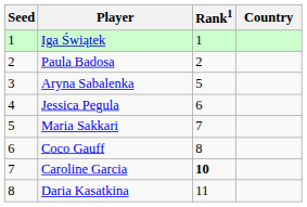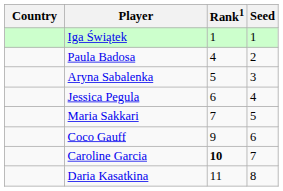 <table class="wikitable" border="1">
 <tr -bgcolor=#cfc>
-<th>Seed</th>
+<th width="70">Country</th>
 <th width="175">Player</th>
 <th>Rank<sup>1</sup></th>
-<th width="70">Country</th>
+<th>Seed</th>
 </tr>
 <tr bgcolor=#cfc>
-<td>1</td>
+<td></td>
 <td><a href='#'>Iga Świątek</a></td>
 <td>1</td>
-<td></td>
+<td>1</td>
 </tr>
 <tr>
+<td></td>
+<td><a href='#'>Paula Badosa</a></td>
+<td>4</td>
 <td>2</td>
-<td><a href='#'>Paula Badosa</a></td>
-<td>2</td>
-<td></td>
 </tr>
 <tr>
-<td>3</td>
+<td></td>
 <td><a href='#'>Aryna Sabalenka</a></td>
 <td>5</td>
-<td></td>
+<td>3</td>
 </tr>
 <tr>
-<td>4</td>
+<td></td>
 <td><a href='#'>Jessica Pegula</a></td>
 <td>6</td>
-<td></td>
+<td>4</td>
 </tr>
 <tr>
-<td>5</td>
+<td></td>
 <td><a href='#'>Maria Sakkari</a></td>
 <td>7</td>
-<td></td>
+<td>5</td>
 </tr>
 <tr>
+<td></td>
+<td><a href='#'>Coco Gauff</a></td>
+<td>9</td>
 <td>6</td>
-<td><a href='#'>Coco Gauff</a></td>
-<td>8</td>
-<td></td>
 </tr>
 <tr>
-<td>7</td>
+<td></td>
 <td><a href='#'>Caroline Garcia</a></td>
 <td><strong>10</strong></td>
-<td></td>
+<td>7</td>
 </tr>
 <tr>
-<td>8</td>
+<td></td>
 <td><a href='#'>Daria Kasatkina</a></td>
 <td>11</td>
-<td></td>
+<td>8</td>
 </tr>
 </table>
